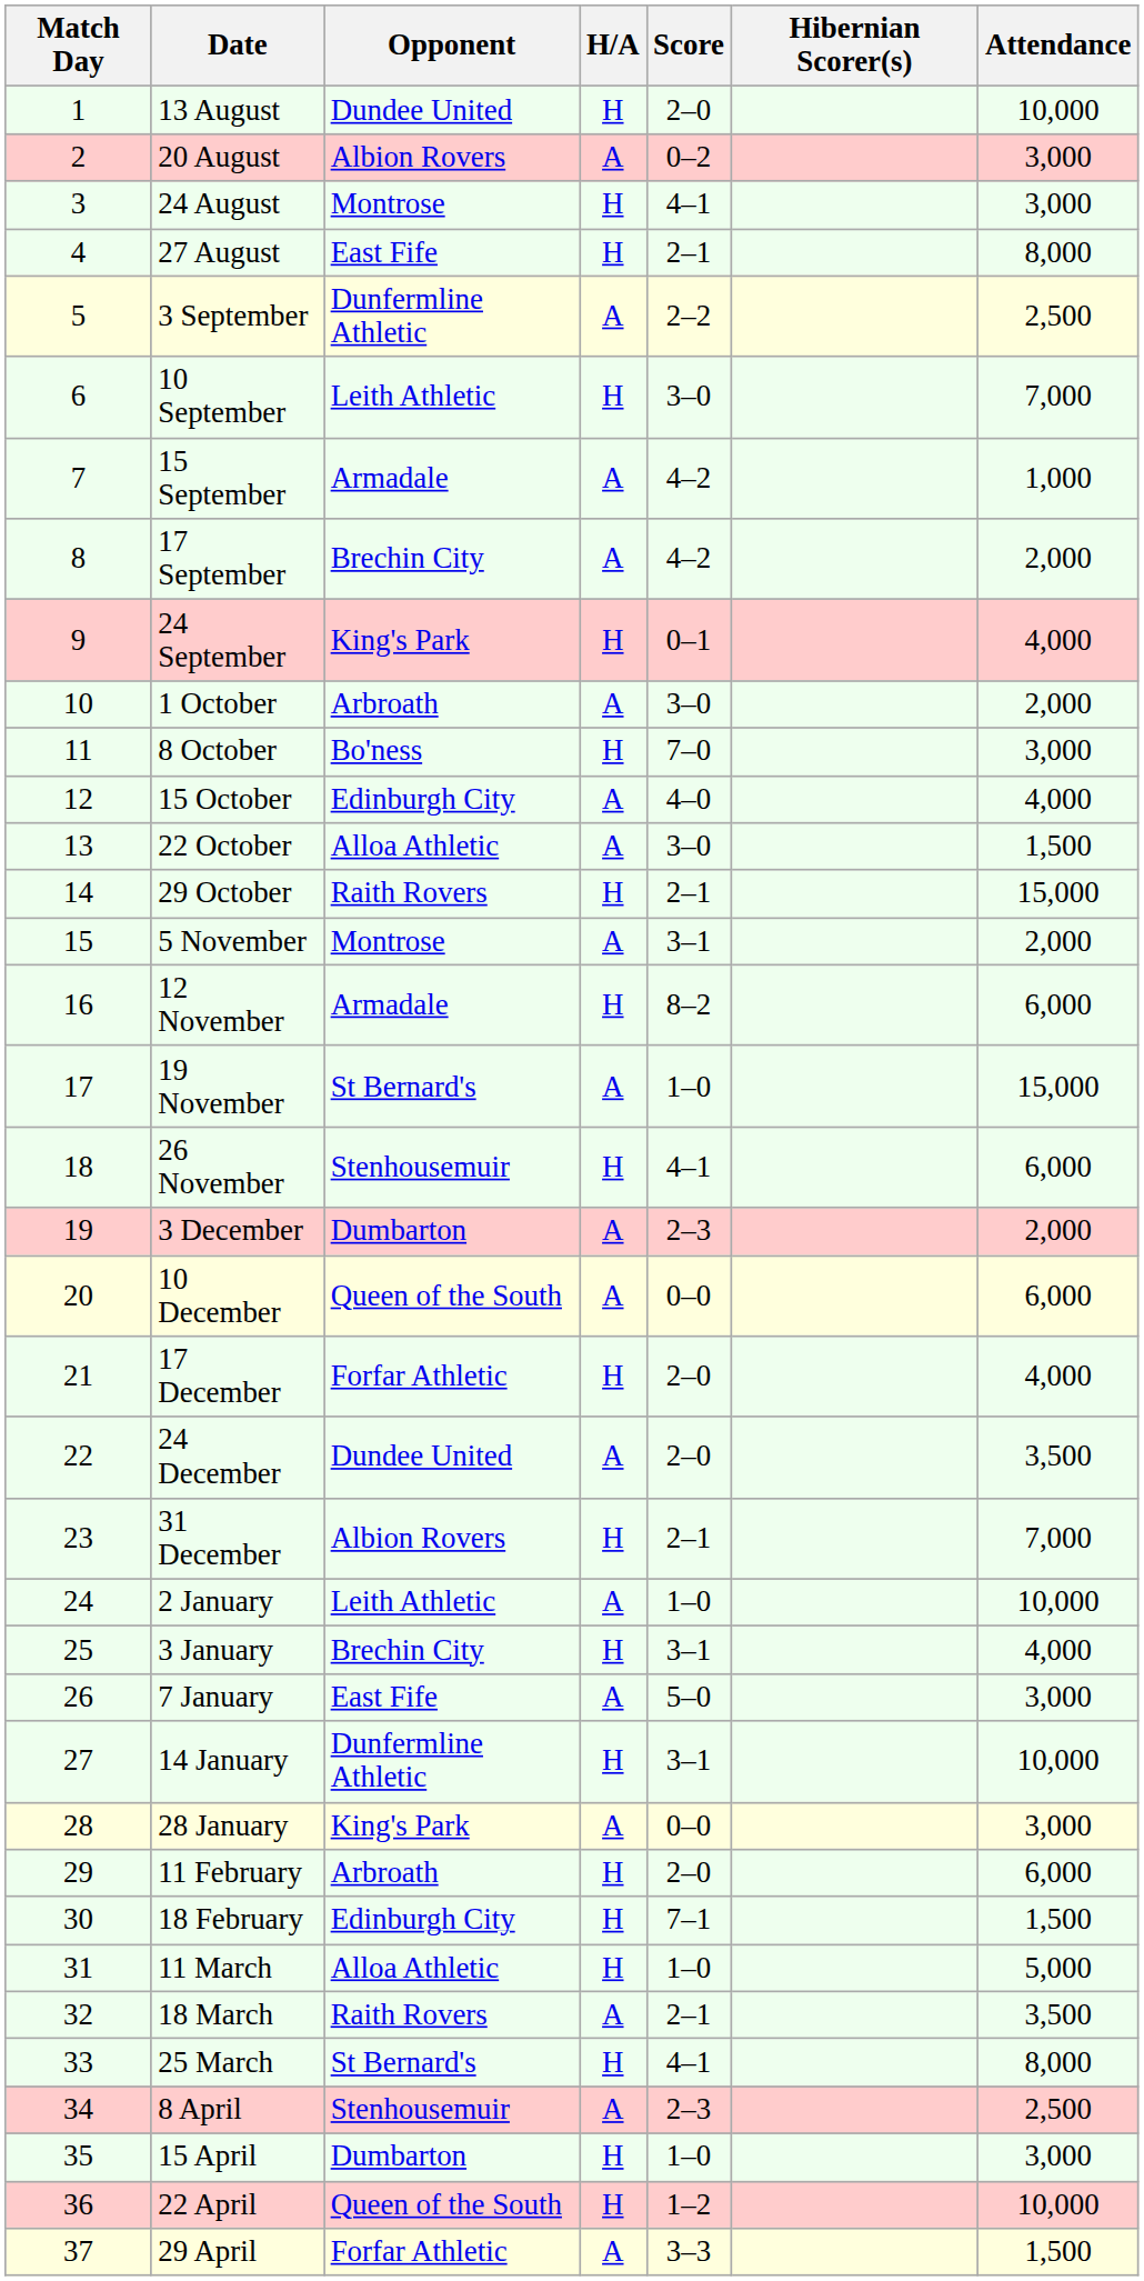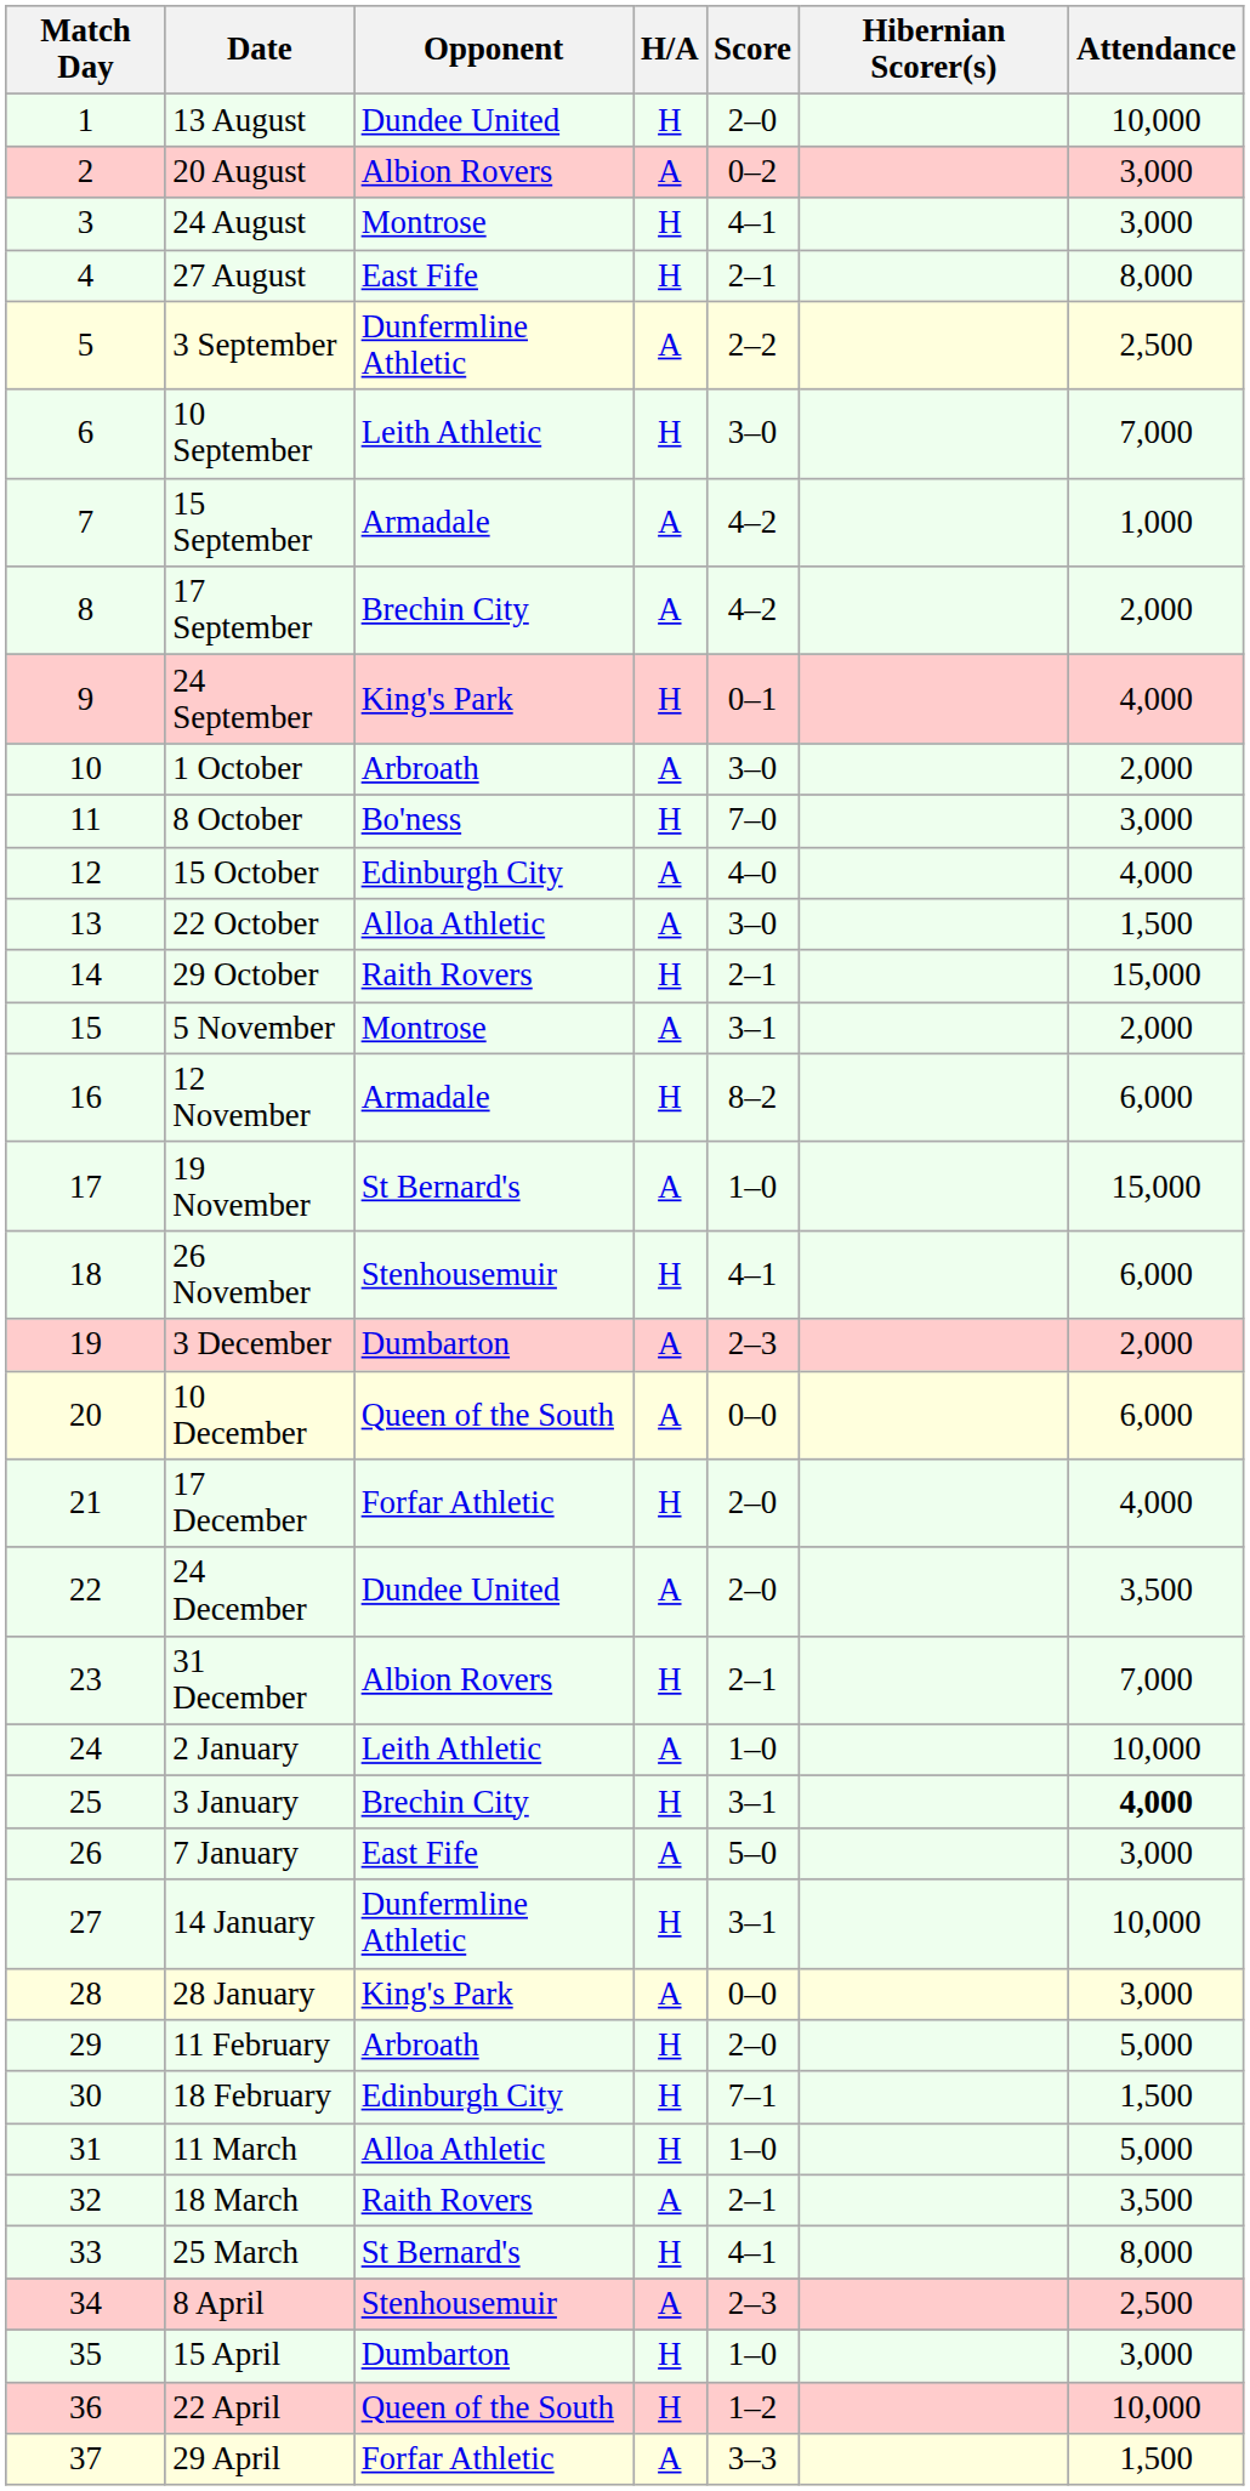 <table class="wikitable" style="text-align:center">
 <tr>
 <th>Match Day</th>
 <th>Date</th>
 <th>Opponent</th>
 <th>H/A</th>
 <th>Score</th>
 <th>Hibernian Scorer(s)</th>
 <th>Attendance</th>
 </tr>
 <tr bgcolor=#EEFFEE>
 <td>1</td>
 <td align=left>13 August</td>
 <td align=left><a href='#'>Dundee United</a></td>
 <td><a href='#'>H</a></td>
 <td>2–0</td>
 <td align=left></td>
 <td>10,000</td>
 </tr>
 <tr bgcolor=#FFCCCC>
 <td>2</td>
 <td align=left>20 August</td>
 <td align=left><a href='#'>Albion Rovers</a></td>
 <td><a href='#'>A</a></td>
 <td>0–2</td>
 <td align=left></td>
 <td>3,000</td>
 </tr>
 <tr bgcolor=#EEFFEE>
 <td>3</td>
 <td align=left>24 August</td>
 <td align=left><a href='#'>Montrose</a></td>
 <td><a href='#'>H</a></td>
 <td>4–1</td>
 <td align=left></td>
 <td>3,000</td>
 </tr>
 <tr bgcolor=#EEFFEE>
 <td>4</td>
 <td align=left>27 August</td>
 <td align=left><a href='#'>East Fife</a></td>
 <td><a href='#'>H</a></td>
 <td>2–1</td>
 <td align=left></td>
 <td>8,000</td>
 </tr>
 <tr bgcolor=#FFFFDD>
 <td>5</td>
 <td align=left>3 September</td>
 <td align=left><a href='#'>Dunfermline Athletic</a></td>
 <td><a href='#'>A</a></td>
 <td>2–2</td>
 <td align=left></td>
 <td>2,500</td>
 </tr>
 <tr bgcolor=#EEFFEE>
 <td>6</td>
 <td align=left>10 September</td>
 <td align=left><a href='#'>Leith Athletic</a></td>
 <td><a href='#'>H</a></td>
 <td>3–0</td>
 <td align=left></td>
 <td>7,000</td>
 </tr>
 <tr bgcolor=#EEFFEE>
 <td>7</td>
 <td align=left>15 September</td>
 <td align=left><a href='#'>Armadale</a></td>
 <td><a href='#'>A</a></td>
 <td>4–2</td>
 <td align=left></td>
 <td>1,000</td>
 </tr>
 <tr bgcolor=#EEFFEE>
 <td>8</td>
 <td align=left>17 September</td>
 <td align=left><a href='#'>Brechin City</a></td>
 <td><a href='#'>A</a></td>
 <td>4–2</td>
 <td align=left></td>
 <td>2,000</td>
 </tr>
 <tr bgcolor=#FFCCCC>
 <td>9</td>
 <td align=left>24 September</td>
 <td align=left><a href='#'>King's Park</a></td>
 <td><a href='#'>H</a></td>
 <td>0–1</td>
 <td align=left></td>
 <td>4,000</td>
 </tr>
 <tr bgcolor=#EEFFEE>
 <td>10</td>
 <td align=left>1 October</td>
 <td align=left><a href='#'>Arbroath</a></td>
 <td><a href='#'>A</a></td>
 <td>3–0</td>
 <td align=left></td>
 <td>2,000</td>
 </tr>
 <tr bgcolor=#EEFFEE>
 <td>11</td>
 <td align=left>8 October</td>
 <td align=left><a href='#'>Bo'ness</a></td>
 <td><a href='#'>H</a></td>
 <td>7–0</td>
 <td align=left></td>
 <td>3,000</td>
 </tr>
 <tr bgcolor=#EEFFEE>
 <td>12</td>
 <td align=left>15 October</td>
 <td align=left><a href='#'>Edinburgh City</a></td>
 <td><a href='#'>A</a></td>
 <td>4–0</td>
 <td align=left></td>
 <td>4,000</td>
 </tr>
 <tr bgcolor=#EEFFEE>
 <td>13</td>
 <td align=left>22 October</td>
 <td align=left><a href='#'>Alloa Athletic</a></td>
 <td><a href='#'>A</a></td>
 <td>3–0</td>
 <td align=left></td>
 <td>1,500</td>
 </tr>
 <tr bgcolor=#EEFFEE>
 <td>14</td>
 <td align=left>29 October</td>
 <td align=left><a href='#'>Raith Rovers</a></td>
 <td><a href='#'>H</a></td>
 <td>2–1</td>
 <td align=left></td>
 <td>15,000</td>
 </tr>
 <tr bgcolor=#EEFFEE>
 <td>15</td>
 <td align=left>5 November</td>
 <td align=left><a href='#'>Montrose</a></td>
 <td><a href='#'>A</a></td>
 <td>3–1</td>
 <td align=left></td>
 <td>2,000</td>
 </tr>
 <tr bgcolor=#EEFFEE>
 <td>16</td>
 <td align=left>12 November</td>
 <td align=left><a href='#'>Armadale</a></td>
 <td><a href='#'>H</a></td>
 <td>8–2</td>
 <td align=left></td>
 <td>6,000</td>
 </tr>
 <tr bgcolor=#EEFFEE>
 <td>17</td>
 <td align=left>19 November</td>
 <td align=left><a href='#'>St Bernard's</a></td>
 <td><a href='#'>A</a></td>
 <td>1–0</td>
 <td align=left></td>
 <td>15,000</td>
 </tr>
 <tr bgcolor=#EEFFEE>
 <td>18</td>
 <td align=left>26 November</td>
 <td align=left><a href='#'>Stenhousemuir</a></td>
 <td><a href='#'>H</a></td>
 <td>4–1</td>
 <td align=left></td>
 <td>6,000</td>
 </tr>
 <tr bgcolor=#FFCCCC>
 <td>19</td>
 <td align=left>3 December</td>
 <td align=left><a href='#'>Dumbarton</a></td>
 <td><a href='#'>A</a></td>
 <td>2–3</td>
 <td align=left></td>
 <td>2,000</td>
 </tr>
 <tr bgcolor=#FFFFDD>
 <td>20</td>
 <td align=left>10 December</td>
 <td align=left><a href='#'>Queen of the South</a></td>
 <td><a href='#'>A</a></td>
 <td>0–0</td>
 <td align=left></td>
 <td>6,000</td>
 </tr>
 <tr bgcolor=#EEFFEE>
 <td>21</td>
 <td align=left>17 December</td>
 <td align=left><a href='#'>Forfar Athletic</a></td>
 <td><a href='#'>H</a></td>
 <td>2–0</td>
 <td align=left></td>
 <td>4,000</td>
 </tr>
 <tr bgcolor=#EEFFEE>
 <td>22</td>
 <td align=left>24 December</td>
 <td align=left><a href='#'>Dundee United</a></td>
 <td><a href='#'>A</a></td>
 <td>2–0</td>
 <td align=left></td>
 <td>3,500</td>
 </tr>
 <tr bgcolor=#EEFFEE>
 <td>23</td>
 <td align=left>31 December</td>
 <td align=left><a href='#'>Albion Rovers</a></td>
 <td><a href='#'>H</a></td>
 <td>2–1</td>
 <td align=left></td>
 <td>7,000</td>
 </tr>
 <tr bgcolor=#EEFFEE>
 <td>24</td>
 <td align=left>2 January</td>
 <td align=left><a href='#'>Leith Athletic</a></td>
 <td><a href='#'>A</a></td>
 <td>1–0</td>
 <td align=left></td>
 <td>10,000</td>
 </tr>
 <tr bgcolor=#EEFFEE>
 <td>25</td>
 <td align=left>3 January</td>
 <td align=left><a href='#'>Brechin City</a></td>
 <td><a href='#'>H</a></td>
 <td>3–1</td>
 <td align=left></td>
-<td>4,000</td>
+<td><strong>4,000</strong></td>
 </tr>
 <tr bgcolor=#EEFFEE>
 <td>26</td>
 <td align=left>7 January</td>
 <td align=left><a href='#'>East Fife</a></td>
 <td><a href='#'>A</a></td>
 <td>5–0</td>
 <td align=left></td>
 <td>3,000</td>
 </tr>
 <tr bgcolor=#EEFFEE>
 <td>27</td>
 <td align=left>14 January</td>
 <td align=left><a href='#'>Dunfermline Athletic</a></td>
 <td><a href='#'>H</a></td>
 <td>3–1</td>
 <td align=left></td>
 <td>10,000</td>
 </tr>
 <tr bgcolor=#FFFFDD>
 <td>28</td>
 <td align=left>28 January</td>
 <td align=left><a href='#'>King's Park</a></td>
 <td><a href='#'>A</a></td>
 <td>0–0</td>
 <td align=left></td>
 <td>3,000</td>
 </tr>
 <tr bgcolor=#EEFFEE>
 <td>29</td>
 <td align=left>11 February</td>
 <td align=left><a href='#'>Arbroath</a></td>
 <td><a href='#'>H</a></td>
 <td>2–0</td>
 <td align=left></td>
-<td>6,000</td>
+<td>5,000</td>
 </tr>
 <tr bgcolor=#EEFFEE>
 <td>30</td>
 <td align=left>18 February</td>
 <td align=left><a href='#'>Edinburgh City</a></td>
 <td><a href='#'>H</a></td>
 <td>7–1</td>
 <td align=left></td>
 <td>1,500</td>
 </tr>
 <tr bgcolor=#EEFFEE>
 <td>31</td>
 <td align=left>11 March</td>
 <td align=left><a href='#'>Alloa Athletic</a></td>
 <td><a href='#'>H</a></td>
 <td>1–0</td>
 <td align=left></td>
 <td>5,000</td>
 </tr>
 <tr bgcolor=#EEFFEE>
 <td>32</td>
 <td align=left>18 March</td>
 <td align=left><a href='#'>Raith Rovers</a></td>
 <td><a href='#'>A</a></td>
 <td>2–1</td>
 <td align=left></td>
 <td>3,500</td>
 </tr>
 <tr bgcolor=#EEFFEE>
 <td>33</td>
 <td align=left>25 March</td>
 <td align=left><a href='#'>St Bernard's</a></td>
 <td><a href='#'>H</a></td>
 <td>4–1</td>
 <td align=left></td>
 <td>8,000</td>
 </tr>
 <tr bgcolor=#FFCCCC>
 <td>34</td>
 <td align=left>8 April</td>
 <td align=left><a href='#'>Stenhousemuir</a></td>
 <td><a href='#'>A</a></td>
 <td>2–3</td>
 <td align=left></td>
 <td>2,500</td>
 </tr>
 <tr bgcolor=#EEFFEE>
 <td>35</td>
 <td align=left>15 April</td>
 <td align=left><a href='#'>Dumbarton</a></td>
 <td><a href='#'>H</a></td>
 <td>1–0</td>
 <td align=left></td>
 <td>3,000</td>
 </tr>
 <tr bgcolor=#FFCCCC>
 <td>36</td>
 <td align=left>22 April</td>
 <td align=left><a href='#'>Queen of the South</a></td>
 <td><a href='#'>H</a></td>
 <td>1–2</td>
 <td align=left></td>
 <td>10,000</td>
 </tr>
 <tr bgcolor=#FFFFDD>
 <td>37</td>
 <td align=left>29 April</td>
 <td align=left><a href='#'>Forfar Athletic</a></td>
 <td><a href='#'>A</a></td>
 <td>3–3</td>
 <td align=left></td>
 <td>1,500</td>
 </tr>
 </table>
